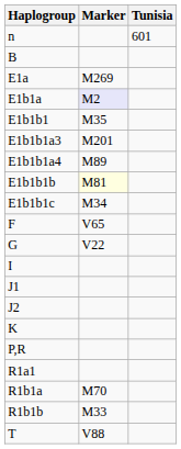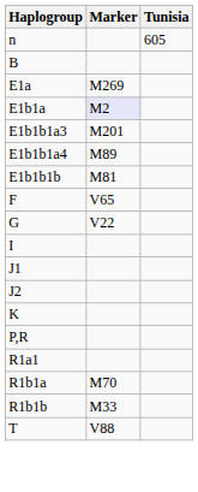 <table class="wikitable">
 <tr>
 <th>Haplogroup</th>
 <th>Marker</th>
 <th>Tunisia</th>
 </tr>
 <tr>
 <td>n</td>
 <td></td>
-<td>601</td>
+<td>605</td>
 </tr>
 <tr>
 <td>B</td>
 <td></td>
 <td></td>
 </tr>
 <tr>
 <td>E1a</td>
 <td>M269</td>
 <td></td>
 </tr>
 <tr>
 <td>E1b1a</td>
 <td style="background: lavender;">M2</td>
 <td></td>
 </tr>
 <tr>
-<td>E1b1b1</td>
-<td>M35</td>
-<td></td>
-</tr>
-<tr>
 <td>E1b1b1a3</td>
 <td>M201</td>
 <td></td>
 </tr>
 <tr>
 <td>E1b1b1a4</td>
 <td>M89</td>
 <td></td>
 </tr>
 <tr>
 <td>E1b1b1b</td>
-<td style="background: lightyellow;">M81</td>
-<td></td>
-</tr>
-<tr>
-<td>E1b1b1c</td>
-<td>M34</td>
+<td>M81</td>
 <td></td>
 </tr>
 <tr>
 <td>F</td>
 <td>V65</td>
 <td></td>
 </tr>
 <tr>
 <td>G</td>
 <td>V22</td>
 <td></td>
 </tr>
 <tr>
 <td>I</td>
 <td></td>
 <td></td>
 </tr>
 <tr>
 <td>J1</td>
 <td></td>
 <td></td>
 </tr>
 <tr>
 <td>J2</td>
 <td></td>
 <td></td>
 </tr>
 <tr>
 <td>K</td>
 <td></td>
 <td></td>
 </tr>
 <tr>
 <td>P,R</td>
 <td></td>
 <td></td>
 </tr>
 <tr>
 <td>R1a1</td>
 <td></td>
 <td></td>
 </tr>
 <tr>
 <td>R1b1a</td>
 <td>M70</td>
 <td></td>
 </tr>
 <tr>
 <td>R1b1b</td>
 <td>M33</td>
 <td></td>
 </tr>
 <tr>
 <td>T</td>
 <td>V88</td>
 <td></td>
 </tr>
 </table>
